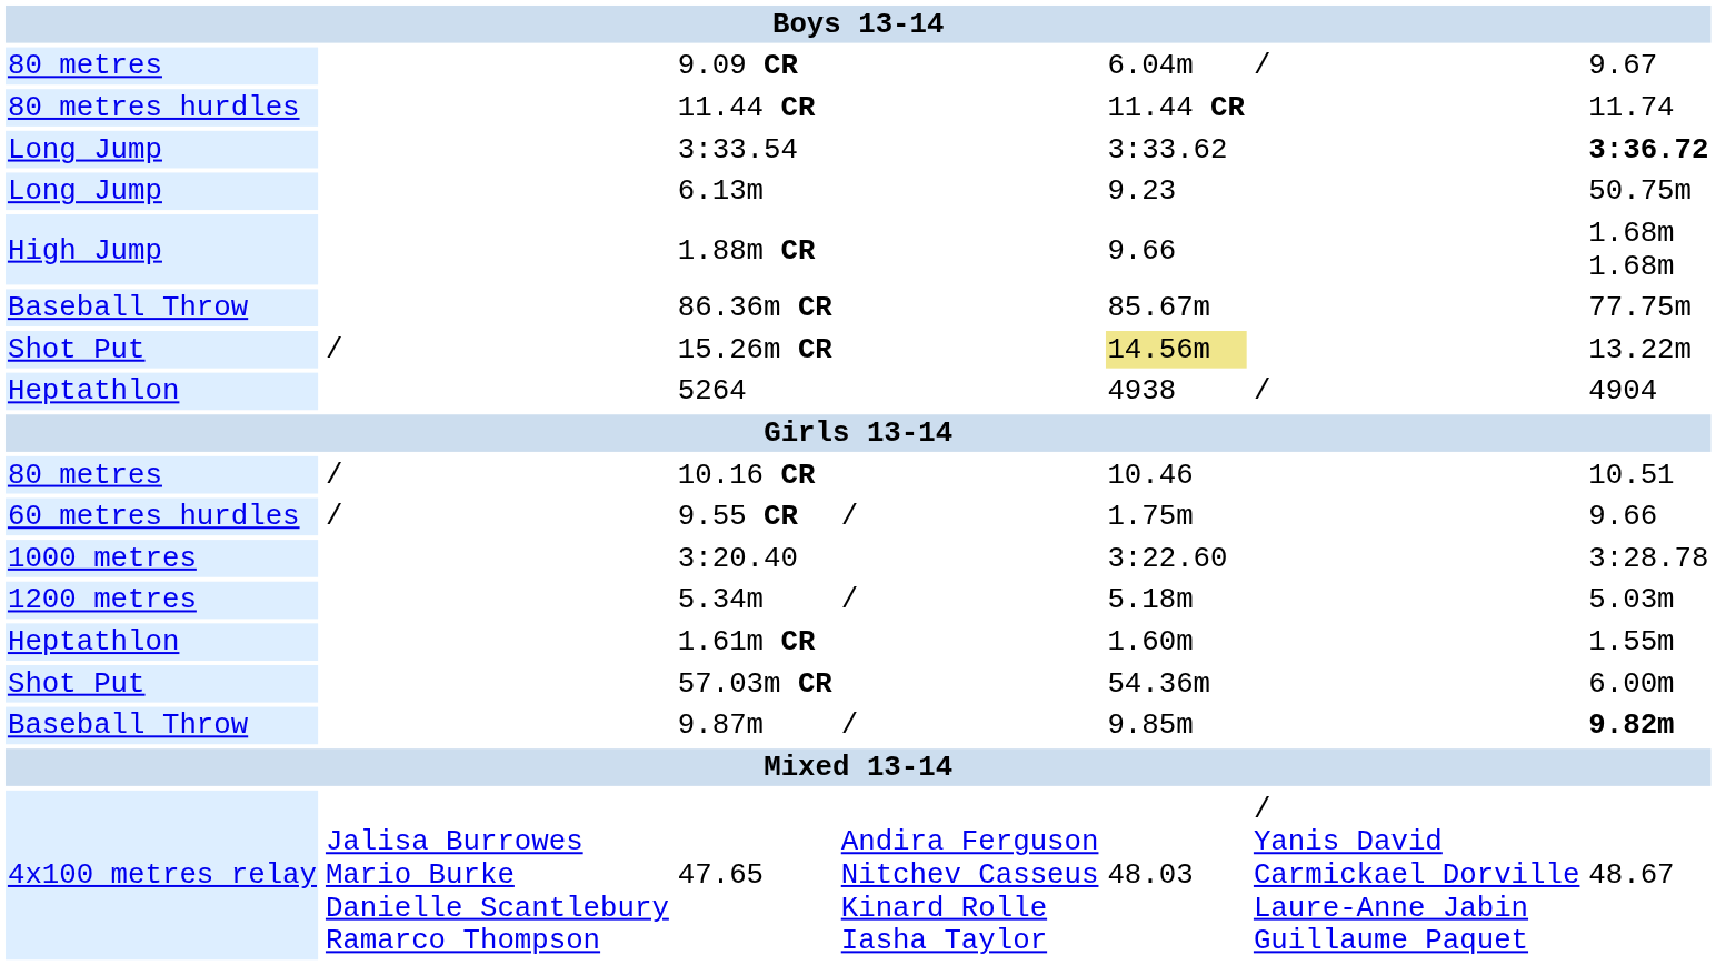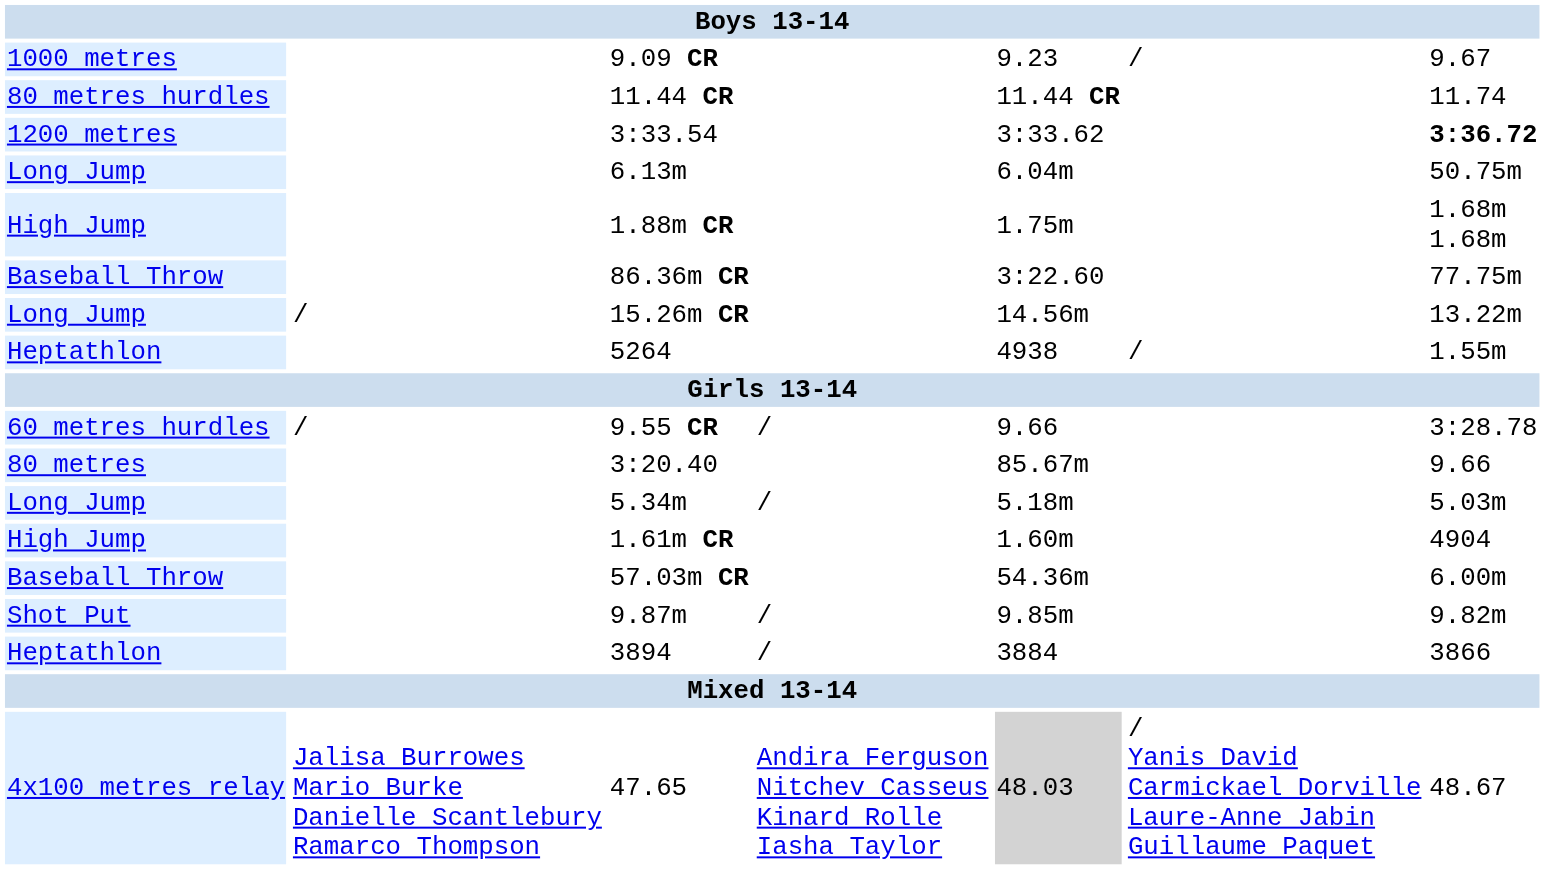 <table>
 <tr>
 <th colspan=7 align = center style="background-color: #CCDDEE;">Boys 13-14</th>
 </tr>
 <tr>
-<td bgcolor = DDEEFF><a href='#'>80 metres</a></td>
+<td bgcolor = DDEEFF><a href='#'>1000 metres</a></td>
 <td></td>
 <td>9.09 <strong>CR</strong></td>
 <td></td>
-<td>6.04m</td>
+<td>9.23</td>
 <td>/</td>
 <td>9.67</td>
 </tr>
 <tr>
 <td bgcolor = DDEEFF><a href='#'>80 metres hurdles</a></td>
 <td></td>
 <td>11.44 <strong>CR</strong></td>
 <td></td>
 <td>11.44 <strong>CR</strong></td>
 <td></td>
 <td>11.74</td>
 </tr>
 <tr>
-<td bgcolor = DDEEFF><a href='#'>Long Jump</a></td>
+<td bgcolor = DDEEFF><a href='#'>1200 metres</a></td>
 <td></td>
 <td>3:33.54</td>
 <td></td>
 <td>3:33.62</td>
 <td></td>
 <td><strong>3:36.72</strong></td>
 </tr>
 <tr>
 <td bgcolor = DDEEFF><a href='#'>Long Jump</a></td>
 <td></td>
 <td>6.13m</td>
 <td></td>
-<td>9.23</td>
+<td>6.04m</td>
 <td></td>
 <td>50.75m</td>
 </tr>
 <tr>
 <td bgcolor = DDEEFF><a href='#'>High Jump</a></td>
 <td></td>
 <td>1.88m <strong>CR</strong></td>
 <td></td>
-<td>9.66</td>
+<td>1.75m</td>
 <td> <br> </td>
 <td>1.68m <br> 1.68m</td>
 </tr>
 <tr>
 <td bgcolor = DDEEFF><a href='#'>Baseball Throw</a></td>
 <td></td>
 <td>86.36m <strong>CR</strong></td>
 <td></td>
-<td>85.67m</td>
+<td>3:22.60</td>
 <td></td>
 <td>77.75m</td>
 </tr>
 <tr>
-<td bgcolor = DDEEFF><a href='#'>Shot Put</a></td>
+<td bgcolor = DDEEFF><a href='#'>Long Jump</a></td>
 <td>/</td>
 <td>15.26m <strong>CR</strong></td>
 <td></td>
-<td style="background: khaki;">14.56m</td>
+<td>14.56m</td>
 <td></td>
 <td>13.22m</td>
 </tr>
 <tr>
 <td bgcolor = DDEEFF><a href='#'>Heptathlon</a></td>
 <td></td>
 <td>5264</td>
 <td></td>
 <td>4938</td>
 <td>/</td>
-<td>4904</td>
+<td>1.55m</td>
 </tr>
 <tr>
 <th colspan=7 align = center style="background-color: #CCDDEE;">Girls 13-14</th>
-</tr>
-<tr>
-<td bgcolor = DDEEFF><a href='#'>80 metres</a></td>
-<td>/</td>
-<td>10.16 <strong>CR</strong></td>
-<td></td>
-<td>10.46</td>
-<td></td>
-<td>10.51</td>
 </tr>
 <tr>
 <td bgcolor = DDEEFF><a href='#'>60 metres hurdles</a></td>
 <td>/</td>
 <td>9.55 <strong>CR</strong></td>
 <td>/</td>
-<td>1.75m</td>
+<td>9.66</td>
+<td></td>
+<td>3:28.78</td>
+</tr>
+<tr>
+<td bgcolor = DDEEFF><a href='#'>80 metres</a></td>
+<td></td>
+<td>3:20.40</td>
+<td></td>
+<td>85.67m</td>
 <td></td>
 <td>9.66</td>
 </tr>
 <tr>
-<td bgcolor = DDEEFF><a href='#'>1000 metres</a></td>
-<td></td>
-<td>3:20.40</td>
-<td></td>
-<td>3:22.60</td>
-<td></td>
-<td>3:28.78</td>
-</tr>
-<tr>
-<td bgcolor = DDEEFF><a href='#'>1200 metres</a></td>
+<td bgcolor = DDEEFF><a href='#'>Long Jump</a></td>
 <td></td>
 <td>5.34m</td>
 <td>/</td>
 <td>5.18m</td>
 <td></td>
 <td>5.03m</td>
 </tr>
 <tr>
-<td bgcolor = DDEEFF><a href='#'>Heptathlon</a></td>
+<td bgcolor = DDEEFF><a href='#'>High Jump</a></td>
 <td></td>
 <td>1.61m <strong>CR</strong></td>
 <td></td>
 <td>1.60m</td>
 <td></td>
-<td>1.55m</td>
+<td>4904</td>
 </tr>
 <tr>
-<td bgcolor = DDEEFF><a href='#'>Shot Put</a></td>
+<td bgcolor = DDEEFF><a href='#'>Baseball Throw</a></td>
 <td></td>
 <td>57.03m <strong>CR</strong></td>
 <td></td>
 <td>54.36m</td>
 <td></td>
 <td>6.00m</td>
 </tr>
 <tr>
-<td bgcolor = DDEEFF><a href='#'>Baseball Throw</a></td>
+<td bgcolor = DDEEFF><a href='#'>Shot Put</a></td>
 <td></td>
 <td>9.87m</td>
 <td>/</td>
 <td>9.85m</td>
 <td></td>
-<td><strong>9.82m</strong></td>
+<td>9.82m</td>
+</tr>
+<tr>
+<td bgcolor = DDEEFF><a href='#'>Heptathlon</a></td>
+<td></td>
+<td>3894</td>
+<td>/</td>
+<td>3884</td>
+<td></td>
+<td>3866</td>
 </tr>
 <tr>
 <th colspan=7 align = center style="background-color: #CCDDEE;">Mixed 13-14</th>
 </tr>
 <tr>
 <td bgcolor = DDEEFF><a href='#'>4x100 metres relay</a></td>
 <td> <br><a href='#'>Jalisa Burrowes</a> <br><a href='#'>Mario Burke</a> <br><a href='#'>Danielle Scantlebury</a> <br><a href='#'>Ramarco Thompson</a></td>
 <td>47.65</td>
 <td> <br><a href='#'>Andira Ferguson</a> <br><a href='#'>Nitchev Casseus</a> <br><a href='#'>Kinard Rolle</a> <br><a href='#'>Iasha Taylor</a></td>
-<td>48.03</td>
+<td style="background: lightgrey;">48.03</td>
 <td>/ <br><a href='#'>Yanis David</a> <br><a href='#'>Carmickael Dorville</a> <br><a href='#'>Laure-Anne Jabin</a> <br><a href='#'>Guillaume Paquet</a></td>
 <td>48.67</td>
 </tr>
 <tr>
 </tr>
 </table>
